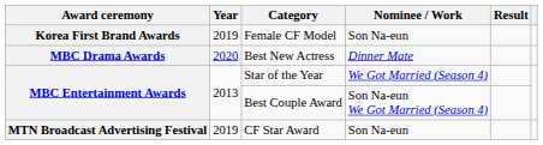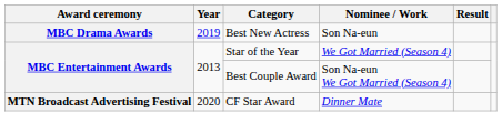 <table class="wikitable plainrowheaders sortable">
 <tr>
 <th scope="col">Award ceremony</th>
 <th scope="col">Year</th>
 <th scope="col">Category</th>
 <th scope="col">Nominee / Work</th>
 <th scope="col">Result</th>
 <th scope="col" class="unsortable"></th>
 </tr>
 <tr>
-<th scope="row">Korea First Brand Awards</th>
-<td style="text-align:center">2019</td>
-<td>Female CF Model</td>
+<th scope="row"><a href='#'>MBC Drama Awards</a></th>
+<td style="text-align:center"><a href='#'>2019</a></td>
+<td>Best New Actress</td>
 <td>Son Na-eun</td>
-<td></td>
-<td style="text-align:center"></td>
-</tr>
-<tr>
-<th scope="row"><a href='#'>MBC Drama Awards</a></th>
-<td style="text-align:center"><a href='#'>2020</a></td>
-<td>Best New Actress</td>
-<td><em><a href='#'>Dinner Mate</a></em></td>
 <td></td>
 <td style="text-align:center"></td>
 </tr>
 <tr>
 <th scope="row" rowspan="2"><a href='#'>MBC Entertainment Awards</a></th>
 <td rowspan="2" style="text-align:center">2013</td>
 <td>Star of the Year</td>
 <td><em><a href='#'>We Got Married (Season 4)</a></em></td>
 <td></td>
 <td rowspan="2" style="text-align:center"></td>
 </tr>
 <tr>
 <td>Best Couple Award</td>
 <td>Son Na-eun <br><em><a href='#'>We Got Married (Season 4)</a></em></td>
 <td></td>
 </tr>
 <tr>
 <th scope="row">MTN Broadcast Advertising Festival</th>
-<td style="text-align:center">2019</td>
+<td style="text-align:center">2020</td>
 <td>CF Star Award</td>
-<td>Son Na-eun</td>
+<td><em><a href='#'>Dinner Mate</a></em></td>
 <td></td>
 <td style="text-align:center"></td>
 </tr>
 </table>
